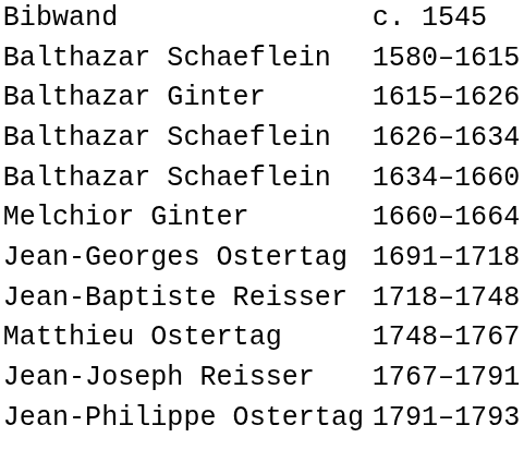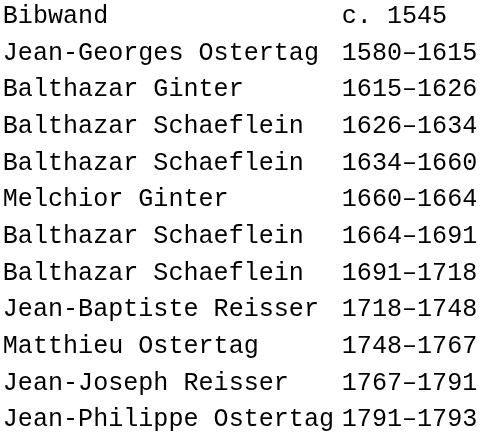 <table>
 <tr>
 <td>Bibwand</td>
 <td>c. 1545</td>
 </tr>
 <tr>
-<td>Balthazar Schaeflein</td>
+<td>Jean-Georges Ostertag</td>
 <td>1580–1615</td>
 </tr>
 <tr>
 <td>Balthazar Ginter</td>
 <td>1615–1626</td>
 </tr>
 <tr>
 <td>Balthazar Schaeflein</td>
 <td>1626–1634</td>
 </tr>
 <tr>
 <td>Balthazar Schaeflein</td>
 <td>1634–1660</td>
 </tr>
 <tr>
 <td>Melchior Ginter</td>
 <td>1660–1664</td>
 </tr>
 <tr>
-<td>Jean-Georges Ostertag</td>
+<td>Balthazar Schaeflein</td>
+<td>1664–1691</td>
+</tr>
+<tr>
+<td>Balthazar Schaeflein</td>
 <td>1691–1718</td>
 </tr>
 <tr>
 <td>Jean-Baptiste Reisser</td>
 <td>1718–1748</td>
 </tr>
 <tr>
 <td>Matthieu Ostertag</td>
 <td>1748–1767</td>
 </tr>
 <tr>
 <td>Jean-Joseph Reisser</td>
 <td>1767–1791</td>
 </tr>
 <tr>
 <td>Jean-Philippe Ostertag</td>
 <td>1791–1793</td>
 </tr>
 </table>
